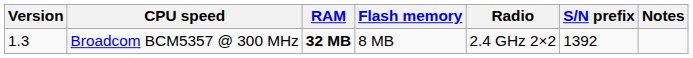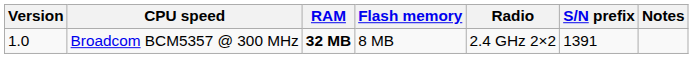 <table class="wikitable">
 <tr>
 <th>Version</th>
 <th>CPU speed</th>
 <th><a href='#'>RAM</a></th>
 <th><a href='#'>Flash memory</a></th>
 <th>Radio</th>
 <th><a href='#'>S/N</a> prefix</th>
 <th>Notes</th>
 </tr>
 <tr>
-<td>1.3</td>
+<td>1.0</td>
 <td><a href='#'>Broadcom</a> BCM5357 @ 300 MHz</td>
 <td><strong>32 MB</strong></td>
 <td>8 MB</td>
 <td>2.4 GHz 2×2</td>
-<td>1392</td>
+<td>1391</td>
 <td></td>
 </tr>
 </table>
